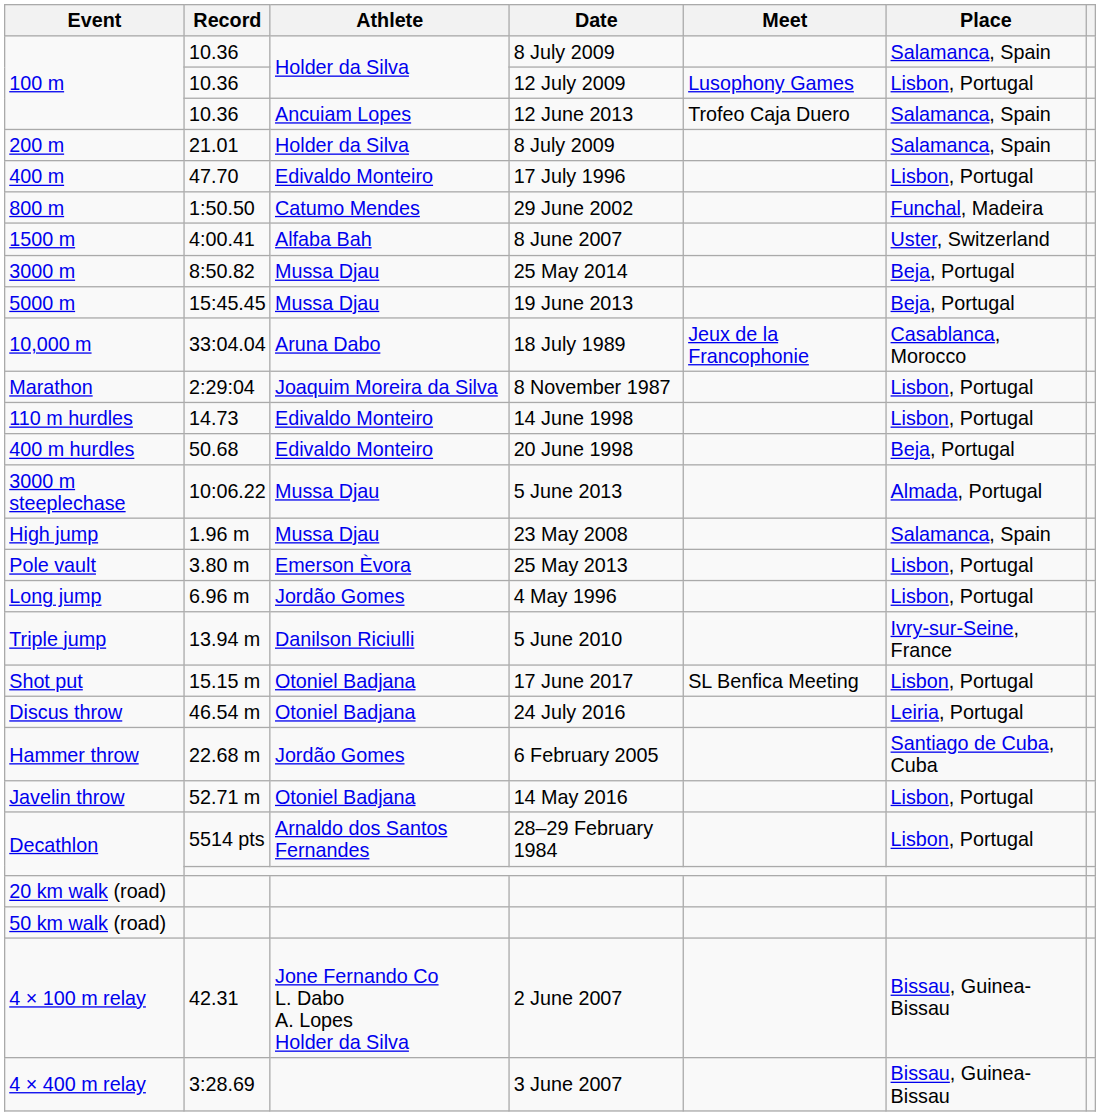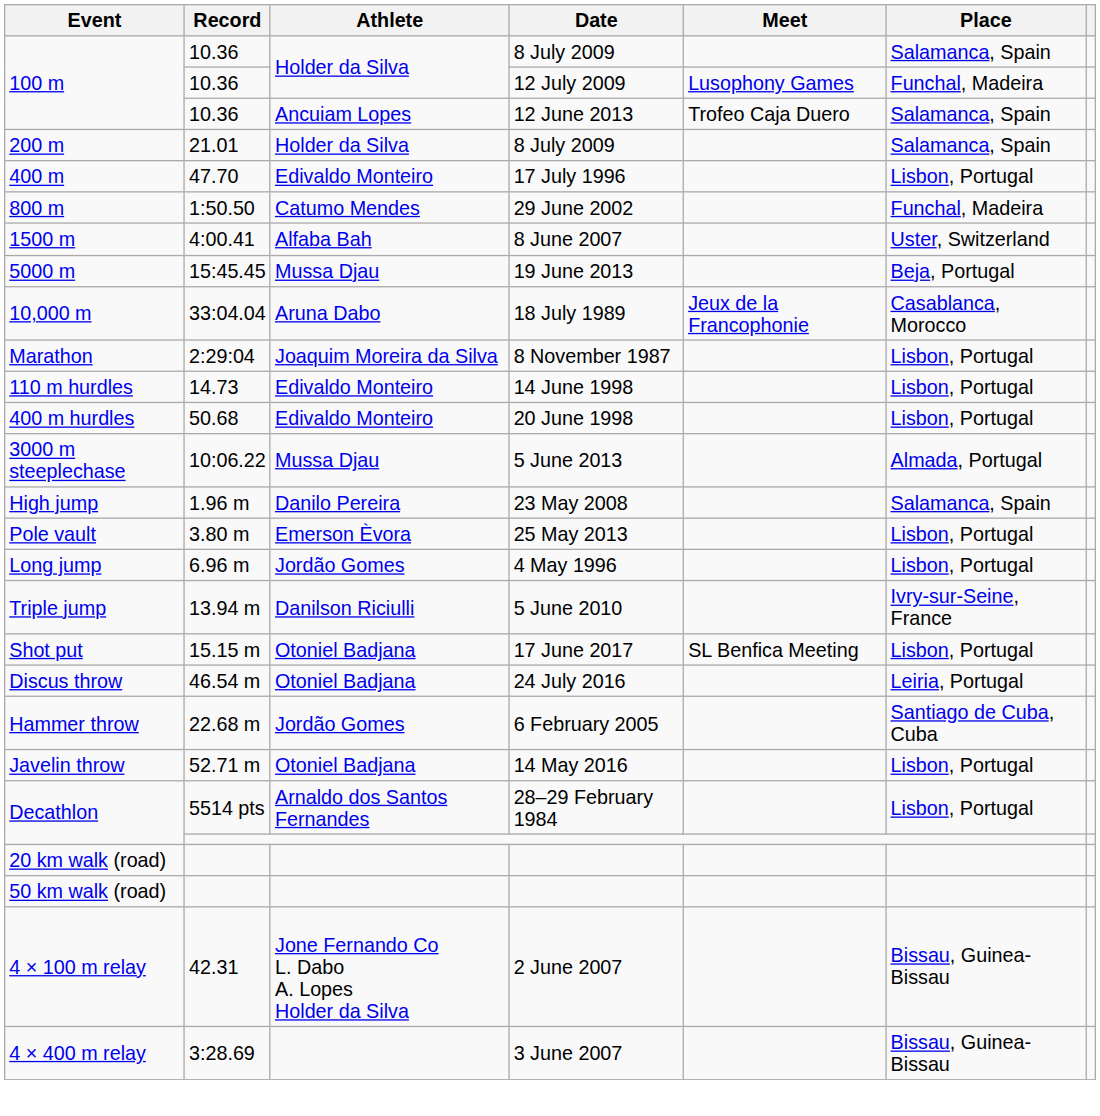 <table class="wikitable" style="font-size:95%; width: 95%;">
 <tr>
 <th>Event</th>
 <th>Record</th>
 <th>Athlete</th>
 <th>Date</th>
 <th>Meet</th>
 <th>Place</th>
 <th></th>
 </tr>
 <tr>
 <td rowspan=3><a href='#'>100 m</a></td>
 <td>10.36 </td>
 <td rowspan=2><a href='#'>Holder da Silva</a></td>
 <td>8 July 2009</td>
 <td></td>
 <td><a href='#'>Salamanca</a>, Spain</td>
 <td></td>
 </tr>
 <tr>
 <td>10.36 </td>
 <td>12 July 2009</td>
 <td><a href='#'>Lusophony Games</a></td>
-<td><a href='#'>Lisbon</a>, Portugal</td>
+<td><a href='#'>Funchal</a>, Madeira</td>
 <td></td>
 </tr>
 <tr>
 <td>10.36 </td>
 <td><a href='#'>Ancuiam Lopes</a></td>
 <td>12 June 2013</td>
 <td>Trofeo Caja Duero</td>
 <td><a href='#'>Salamanca</a>, Spain</td>
 <td></td>
 </tr>
 <tr>
 <td><a href='#'>200 m</a></td>
 <td>21.01 </td>
 <td><a href='#'>Holder da Silva</a></td>
 <td>8 July 2009</td>
 <td></td>
 <td><a href='#'>Salamanca</a>, Spain</td>
 <td></td>
 </tr>
 <tr>
 <td><a href='#'>400 m</a></td>
 <td>47.70</td>
 <td><a href='#'>Edivaldo Monteiro</a></td>
 <td>17 July 1996</td>
 <td></td>
 <td><a href='#'>Lisbon</a>, Portugal</td>
 <td></td>
 </tr>
 <tr>
 <td><a href='#'>800 m</a></td>
 <td>1:50.50</td>
 <td><a href='#'>Catumo Mendes</a></td>
 <td>29 June 2002</td>
 <td></td>
 <td><a href='#'>Funchal</a>, Madeira</td>
 <td></td>
 </tr>
 <tr>
 <td><a href='#'>1500 m</a></td>
 <td>4:00.41</td>
 <td><a href='#'>Alfaba Bah</a></td>
 <td>8 June 2007</td>
 <td></td>
 <td><a href='#'>Uster</a>, Switzerland</td>
 <td></td>
 </tr>
 <tr>
-<td><a href='#'>3000 m</a></td>
-<td>8:50.82</td>
-<td><a href='#'>Mussa Djau</a></td>
-<td>25 May 2014</td>
-<td></td>
-<td><a href='#'>Beja</a>, Portugal</td>
-<td></td>
-</tr>
-<tr>
 <td><a href='#'>5000 m</a></td>
 <td>15:45.45</td>
 <td><a href='#'>Mussa Djau</a></td>
 <td>19 June 2013</td>
 <td></td>
 <td><a href='#'>Beja</a>, Portugal</td>
 <td></td>
 </tr>
 <tr>
 <td><a href='#'>10,000 m</a></td>
 <td>33:04.04</td>
 <td><a href='#'>Aruna Dabo</a></td>
 <td>18 July 1989</td>
 <td><a href='#'>Jeux de la Francophonie</a></td>
 <td><a href='#'>Casablanca</a>, Morocco</td>
 <td></td>
 </tr>
 <tr>
 <td><a href='#'>Marathon</a></td>
 <td>2:29:04</td>
 <td><a href='#'>Joaquim Moreira da Silva</a></td>
 <td>8 November 1987</td>
 <td></td>
 <td><a href='#'>Lisbon</a>, Portugal</td>
 <td></td>
 </tr>
 <tr>
 <td><a href='#'>110 m hurdles</a></td>
 <td>14.73</td>
 <td><a href='#'>Edivaldo Monteiro</a></td>
 <td>14 June 1998</td>
 <td></td>
 <td><a href='#'>Lisbon</a>, Portugal</td>
 <td></td>
 </tr>
 <tr>
 <td><a href='#'>400 m hurdles</a></td>
 <td>50.68</td>
 <td><a href='#'>Edivaldo Monteiro</a></td>
 <td>20 June 1998</td>
 <td></td>
-<td><a href='#'>Beja</a>, Portugal</td>
+<td><a href='#'>Lisbon</a>, Portugal</td>
 <td></td>
 </tr>
 <tr>
 <td><a href='#'>3000 m steeplechase</a></td>
 <td>10:06.22</td>
 <td><a href='#'>Mussa Djau</a></td>
 <td>5 June 2013</td>
 <td></td>
 <td><a href='#'>Almada</a>, Portugal</td>
 <td></td>
 </tr>
 <tr>
 <td><a href='#'>High jump</a></td>
 <td>1.96 m</td>
-<td><a href='#'>Mussa Djau</a></td>
+<td><a href='#'>Danilo Pereira</a></td>
 <td>23 May 2008</td>
 <td></td>
 <td><a href='#'>Salamanca</a>, Spain</td>
 <td></td>
 </tr>
 <tr>
 <td><a href='#'>Pole vault</a></td>
 <td>3.80 m</td>
 <td><a href='#'>Emerson Èvora</a></td>
 <td>25 May 2013</td>
 <td></td>
 <td><a href='#'>Lisbon</a>, Portugal</td>
 <td></td>
 </tr>
 <tr>
 <td><a href='#'>Long jump</a></td>
 <td>6.96 m</td>
 <td><a href='#'>Jordão Gomes</a></td>
 <td>4 May 1996</td>
 <td></td>
 <td><a href='#'>Lisbon</a>, Portugal</td>
 <td></td>
 </tr>
 <tr>
 <td><a href='#'>Triple jump</a></td>
 <td>13.94 m </td>
 <td><a href='#'>Danilson Riciulli</a></td>
 <td>5 June 2010</td>
 <td></td>
 <td><a href='#'>Ivry-sur-Seine</a>, France</td>
 <td></td>
 </tr>
 <tr>
 <td><a href='#'>Shot put</a></td>
 <td>15.15 m</td>
 <td><a href='#'>Otoniel Badjana</a></td>
 <td>17 June 2017</td>
 <td>SL Benfica Meeting</td>
 <td><a href='#'>Lisbon</a>, Portugal</td>
 <td></td>
 </tr>
 <tr>
 <td><a href='#'>Discus throw</a></td>
 <td>46.54 m</td>
 <td><a href='#'>Otoniel Badjana</a></td>
 <td>24 July 2016</td>
 <td></td>
 <td><a href='#'>Leiria</a>, Portugal</td>
 <td></td>
 </tr>
 <tr>
 <td><a href='#'>Hammer throw</a></td>
 <td>22.68 m</td>
 <td><a href='#'>Jordão Gomes</a></td>
 <td>6 February 2005</td>
 <td></td>
 <td><a href='#'>Santiago de Cuba</a>, Cuba</td>
 <td></td>
 </tr>
 <tr>
 <td><a href='#'>Javelin throw</a></td>
 <td>52.71 m</td>
 <td><a href='#'>Otoniel Badjana</a></td>
 <td>14 May 2016</td>
 <td></td>
 <td><a href='#'>Lisbon</a>, Portugal</td>
 <td></td>
 </tr>
 <tr>
 <td rowspan=2><a href='#'>Decathlon</a></td>
 <td>5514 pts</td>
 <td><a href='#'>Arnaldo dos Santos Fernandes</a></td>
 <td>28–29 February 1984</td>
 <td></td>
 <td><a href='#'>Lisbon</a>, Portugal</td>
 <td></td>
 </tr>
 <tr>
 <td colspan=5></td>
 <td></td>
 </tr>
 <tr>
 <td><a href='#'>20 km walk</a> (road)</td>
 <td></td>
 <td></td>
 <td></td>
 <td></td>
 <td></td>
 <td></td>
 </tr>
 <tr>
 <td><a href='#'>50 km walk</a> (road)</td>
 <td></td>
 <td></td>
 <td></td>
 <td></td>
 <td></td>
 <td></td>
 </tr>
 <tr>
 <td><a href='#'>4 × 100 m relay</a></td>
 <td>42.31</td>
 <td><br><a href='#'>Jone Fernando Co</a><br>L. Dabo<br>A. Lopes<br><a href='#'>Holder da Silva</a></td>
 <td>2 June 2007</td>
 <td></td>
 <td><a href='#'>Bissau</a>, Guinea-Bissau</td>
 <td></td>
 </tr>
 <tr>
 <td><a href='#'>4 × 400 m relay</a></td>
 <td>3:28.69</td>
 <td></td>
 <td>3 June 2007</td>
 <td></td>
 <td><a href='#'>Bissau</a>, Guinea-Bissau</td>
 <td></td>
 </tr>
 </table>
